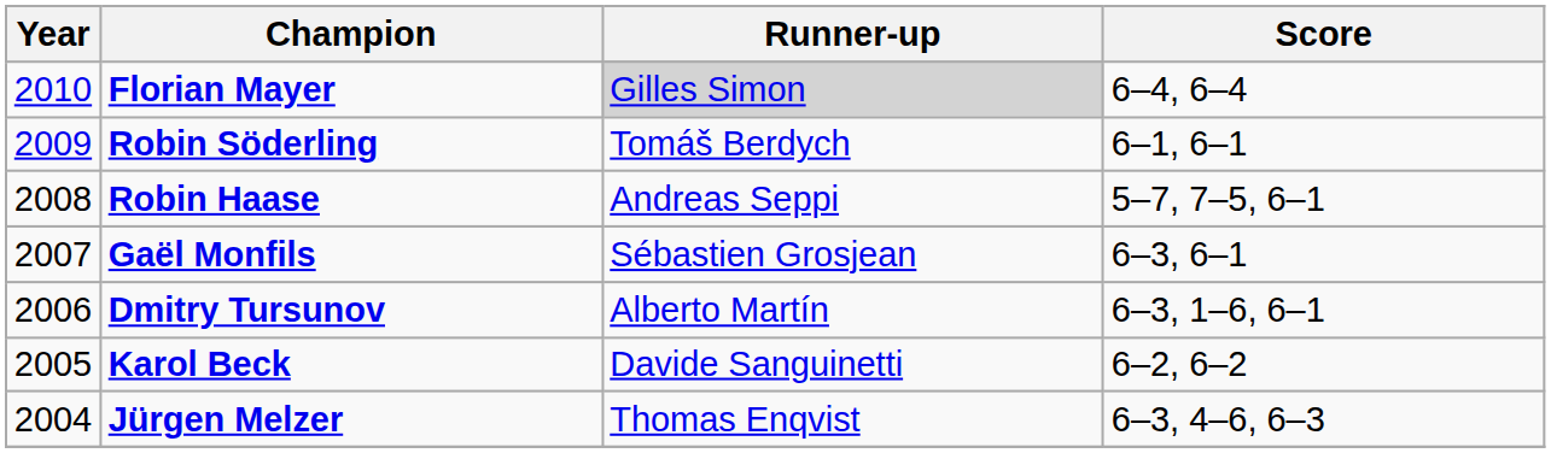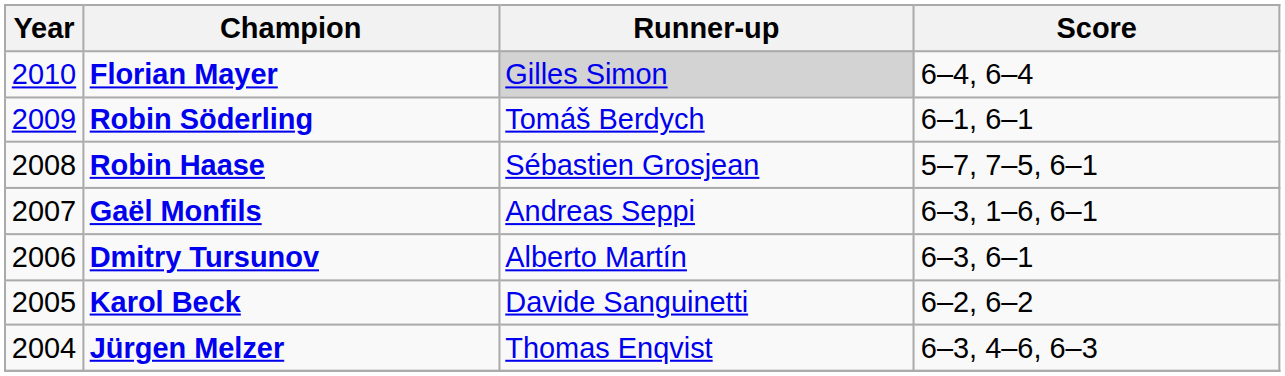 <table class="wikitable" style="font-size:90%">
 <tr>
 <th>Year</th>
 <th width="200">Champion</th>
 <th width="200">Runner-up</th>
 <th width="175">Score</th>
 </tr>
 <tr>
 <td><a href='#'>2010</a></td>
 <td> <strong><a href='#'>Florian Mayer</a></strong></td>
 <td style="background: lightgrey;"> <a href='#'>Gilles Simon</a></td>
 <td>6–4, 6–4</td>
 </tr>
 <tr>
 <td><a href='#'>2009</a></td>
 <td> <strong><a href='#'>Robin Söderling</a></strong></td>
 <td> <a href='#'>Tomáš Berdych</a></td>
 <td>6–1, 6–1</td>
 </tr>
 <tr>
 <td>2008</td>
 <td> <strong><a href='#'>Robin Haase</a></strong></td>
-<td> <a href='#'>Andreas Seppi</a></td>
+<td> <a href='#'>Sébastien Grosjean</a></td>
 <td>5–7, 7–5, 6–1</td>
 </tr>
 <tr>
 <td>2007</td>
 <td> <strong><a href='#'>Gaël Monfils</a></strong></td>
-<td> <a href='#'>Sébastien Grosjean</a></td>
-<td>6–3, 6–1</td>
+<td> <a href='#'>Andreas Seppi</a></td>
+<td>6–3, 1–6, 6–1</td>
 </tr>
 <tr>
 <td>2006</td>
 <td> <strong><a href='#'>Dmitry Tursunov</a></strong></td>
 <td> <a href='#'>Alberto Martín</a></td>
-<td>6–3, 1–6, 6–1</td>
+<td>6–3, 6–1</td>
 </tr>
 <tr>
 <td>2005</td>
 <td> <strong><a href='#'>Karol Beck</a></strong></td>
 <td> <a href='#'>Davide Sanguinetti</a></td>
 <td>6–2, 6–2</td>
 </tr>
 <tr>
 <td>2004</td>
 <td> <strong><a href='#'>Jürgen Melzer</a></strong></td>
 <td> <a href='#'>Thomas Enqvist</a></td>
 <td>6–3, 4–6, 6–3</td>
 </tr>
 <tr>
 </tr>
 </table>
